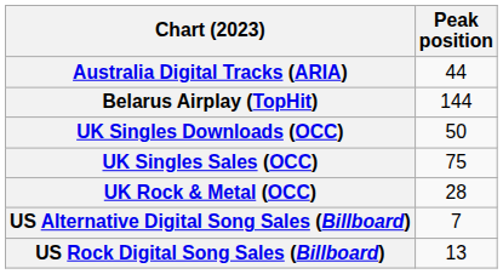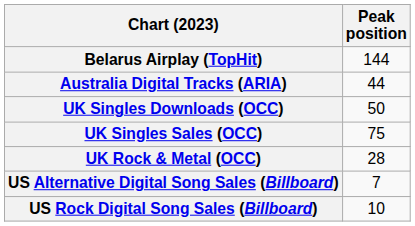 <table class="wikitable sortable plainrowheaders" style="text-align:center">
 <tr>
 <th scope="col">Chart (2023)</th>
 <th scope="col">Peak<br>position</th>
 </tr>
 <tr>
+<th scope="row">Belarus Airplay (<a href='#'>TopHit</a>)</th>
+<td>144</td>
+</tr>
+<tr>
 <th scope="row"><a href='#'>Australia Digital Tracks</a> (<a href='#'>ARIA</a>)</th>
 <td>44</td>
-</tr>
-<tr>
-<th scope="row">Belarus Airplay (<a href='#'>TopHit</a>)</th>
-<td>144</td>
 </tr>
 <tr>
 <th scope="row"><a href='#'>UK Singles Downloads</a> (<a href='#'>OCC</a>)</th>
 <td>50</td>
 </tr>
 <tr>
 <th scope="row"><a href='#'>UK Singles Sales</a> (<a href='#'>OCC</a>)</th>
 <td>75</td>
 </tr>
 <tr>
 <th scope="row"><a href='#'>UK Rock & Metal</a> (<a href='#'>OCC</a>)</th>
 <td>28</td>
 </tr>
 <tr>
 <th scope="row">US <a href='#'>Alternative Digital Song Sales</a> (<em><a href='#'>Billboard</a></em>)</th>
 <td>7</td>
 </tr>
 <tr>
 <th scope="row">US <a href='#'>Rock Digital Song Sales</a> (<em><a href='#'>Billboard</a></em>)</th>
-<td>13</td>
+<td>10</td>
 </tr>
 </table>
